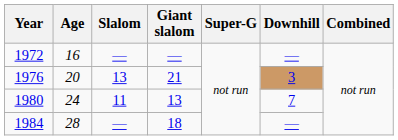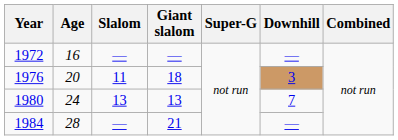 <table class=wikitable style="text-align:center">
 <tr>
 <th>  Year  </th>
 <th> Age </th>
 <th> Slalom </th>
 <th> Giant <br> slalom </th>
 <th>Super-G</th>
 <th>Downhill</th>
 <th>Combined</th>
 </tr>
 <tr>
 <td><a href='#'>1972</a></td>
 <td><em>16</em></td>
 <td><a href='#'>—</a></td>
 <td><a href='#'>—</a></td>
 <td rowspan=4><small><em>not run</em></small></td>
 <td><a href='#'>—</a></td>
 <td rowspan=4><small><em>not run</em></small></td>
 </tr>
 <tr>
 <td><a href='#'>1976</a></td>
 <td><em>20</em></td>
-<td><a href='#'>13</a></td>
-<td><a href='#'>21</a></td>
+<td><a href='#'>11</a></td>
+<td><a href='#'>18</a></td>
 <td style="background:#c96;"><a href='#'>3</a></td>
 </tr>
 <tr>
 <td><a href='#'>1980</a></td>
 <td><em>24</em></td>
-<td><a href='#'>11</a></td>
+<td><a href='#'>13</a></td>
 <td><a href='#'>13</a></td>
 <td><a href='#'>7</a></td>
 </tr>
 <tr>
 <td><a href='#'>1984</a></td>
 <td><em>28</em></td>
 <td><a href='#'>—</a></td>
-<td><a href='#'>18</a></td>
+<td><a href='#'>21</a></td>
 <td><a href='#'>—</a></td>
 </tr>
 </table>
